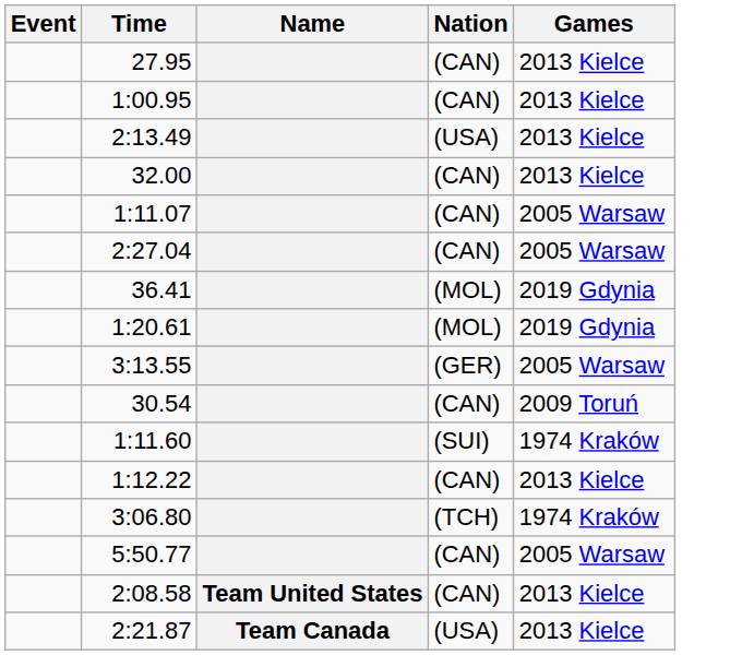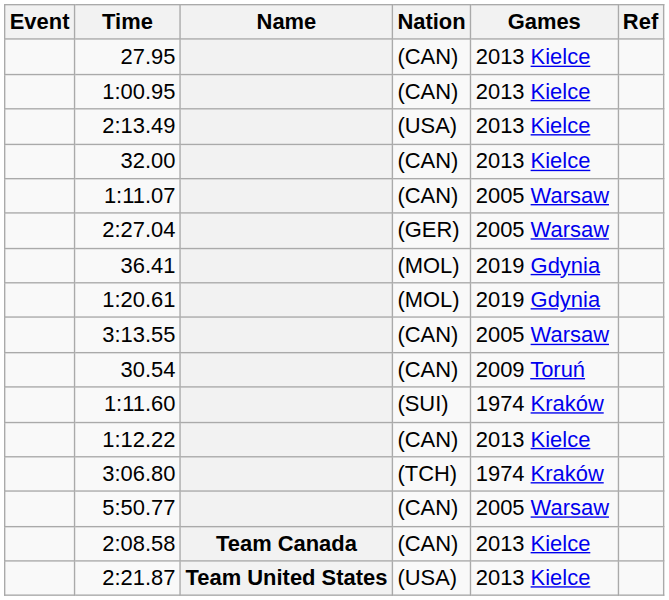 <table class="sortable wikitable plainrowheaders">
 <tr>
 <th scope="col">Event</th>
 <th scope="col" class=unsortable width=70>Time</th>
 <th scope="col">Name</th>
 <th scope="col">Nation</th>
 <th scope="col" width=100>Games</th>
+<th scope="col" class=unsortable>Ref</th>
 </tr>
 <tr>
 <td></td>
 <td align=right>27.95</td>
 <th scope="row"></th>
 <td> (CAN)</td>
 <td>2013 <a href='#'>Kielce</a></td>
+<td></td>
 </tr>
 <tr>
 <td></td>
 <td align=right>1:00.95</td>
 <th scope="row"></th>
 <td> (CAN)</td>
 <td>2013 <a href='#'>Kielce</a></td>
+<td></td>
 </tr>
 <tr>
 <td></td>
 <td align=right>2:13.49</td>
 <th scope="row"></th>
 <td> (USA)</td>
 <td>2013 <a href='#'>Kielce</a></td>
+<td></td>
 </tr>
 <tr>
 <td></td>
 <td align=right>32.00</td>
 <th scope="row"></th>
 <td> (CAN)</td>
 <td>2013 <a href='#'>Kielce</a></td>
+<td></td>
 </tr>
 <tr>
 <td></td>
 <td align=right>1:11.07</td>
 <th scope="row"></th>
 <td> (CAN)</td>
 <td>2005 <a href='#'>Warsaw</a></td>
+<td></td>
 </tr>
 <tr>
 <td></td>
 <td align=right>2:27.04</td>
 <th scope="row"></th>
-<td> (CAN)</td>
+<td> (GER)</td>
 <td>2005 <a href='#'>Warsaw</a></td>
+<td></td>
 </tr>
 <tr>
 <td></td>
 <td align=right>36.41</td>
 <th scope="row"></th>
 <td> (MOL)</td>
 <td>2019 <a href='#'>Gdynia</a></td>
+<td></td>
 </tr>
 <tr>
 <td></td>
 <td align=right>1:20.61</td>
 <th scope="row"></th>
 <td> (MOL)</td>
 <td>2019 <a href='#'>Gdynia</a></td>
+<td></td>
 </tr>
 <tr>
 <td></td>
 <td align=right>3:13.55</td>
 <th scope="row"></th>
-<td> (GER)</td>
+<td> (CAN)</td>
 <td>2005 <a href='#'>Warsaw</a></td>
+<td></td>
 </tr>
 <tr>
 <td></td>
 <td align=right>30.54</td>
 <th scope="row"></th>
 <td> (CAN)</td>
 <td>2009 <a href='#'>Toruń</a></td>
+<td></td>
 </tr>
 <tr>
 <td></td>
 <td align=right>1:11.60</td>
 <th scope="row"></th>
 <td> (SUI)</td>
 <td>1974 <a href='#'>Kraków</a></td>
+<td></td>
 </tr>
 <tr>
 <td></td>
 <td align=right>1:12.22</td>
 <th scope="row"></th>
 <td> (CAN)</td>
 <td>2013 <a href='#'>Kielce</a></td>
+<td></td>
 </tr>
 <tr>
 <td></td>
 <td align=right>3:06.80</td>
 <th scope="row"></th>
 <td> (TCH)</td>
 <td>1974 <a href='#'>Kraków</a></td>
+<td></td>
 </tr>
 <tr>
 <td></td>
 <td align=right>5:50.77</td>
 <th scope="row"></th>
 <td> (CAN)</td>
 <td>2005 <a href='#'>Warsaw</a></td>
+<td></td>
 </tr>
 <tr>
 <td></td>
 <td align=right>2:08.58</td>
-<th scope="row">Team United States</th>
+<th scope="row">Team Canada</th>
 <td> (CAN)</td>
 <td>2013 <a href='#'>Kielce</a></td>
+<td></td>
 </tr>
 <tr>
 <td></td>
 <td align=right>2:21.87</td>
-<th scope="row">Team Canada</th>
+<th scope="row">Team United States</th>
 <td> (USA)</td>
 <td>2013 <a href='#'>Kielce</a></td>
+<td></td>
 </tr>
 </table>
